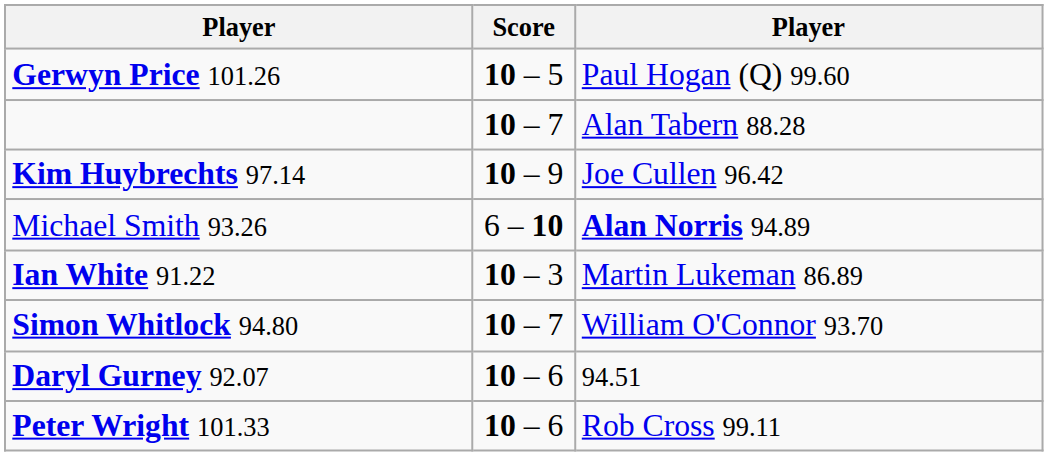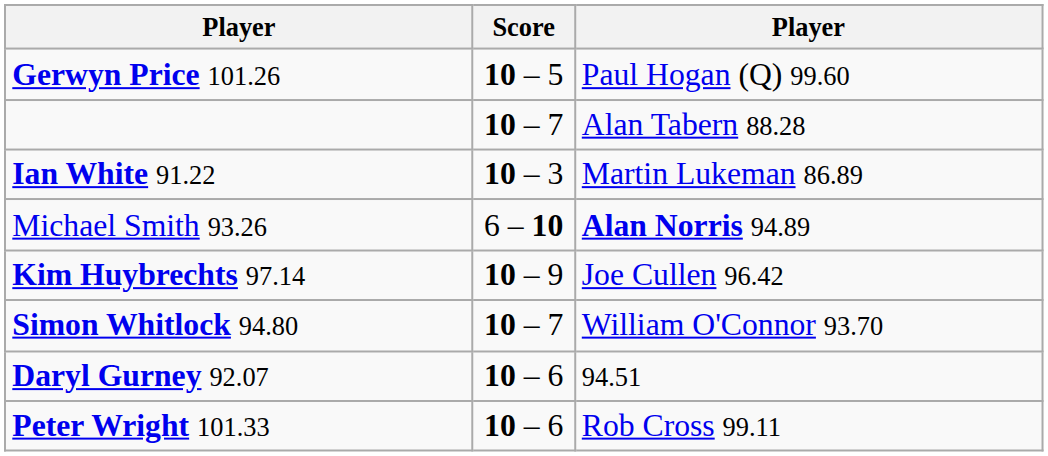 <table class="wikitable">
 <tr style="font-size:10pt;font-weight:bold">
 <th width="230">Player</th>
 <th width="45">Score</th>
 <th width="230">Player</th>
 </tr>
 <tr>
 <td> <strong><a href='#'>Gerwyn Price</a></strong> <small><span>101.26</span></small></td>
 <td align=center><strong>10</strong> – 5</td>
 <td> <a href='#'>Paul Hogan</a> (Q) <small><span>99.60</span></small></td>
 </tr>
 <tr>
 <td></td>
 <td align=center><strong>10</strong> – 7</td>
 <td> <a href='#'>Alan Tabern</a> <small><span>88.28</span></small></td>
 </tr>
 <tr>
-<td> <strong><a href='#'>Kim Huybrechts</a></strong> <small><span>97.14</span></small></td>
-<td align=center><strong>10</strong> – 9</td>
-<td> <a href='#'>Joe Cullen</a> <small><span>96.42</span></small></td>
+<td> <strong><a href='#'>Ian White</a></strong> <small><span>91.22</span></small></td>
+<td align=center><strong>10</strong> – 3</td>
+<td> <a href='#'>Martin Lukeman</a> <small><span>86.89</span></small></td>
 </tr>
 <tr>
 <td> <a href='#'>Michael Smith</a> <small><span>93.26</span></small></td>
 <td align=center>6 – <strong>10</strong></td>
 <td> <strong><a href='#'>Alan Norris</a></strong> <small><span>94.89</span></small></td>
 </tr>
 <tr>
-<td> <strong><a href='#'>Ian White</a></strong> <small><span>91.22</span></small></td>
-<td align=center><strong>10</strong> – 3</td>
-<td> <a href='#'>Martin Lukeman</a> <small><span>86.89</span></small></td>
+<td> <strong><a href='#'>Kim Huybrechts</a></strong> <small><span>97.14</span></small></td>
+<td align=center><strong>10</strong> – 9</td>
+<td> <a href='#'>Joe Cullen</a> <small><span>96.42</span></small></td>
 </tr>
 <tr>
 <td> <strong><a href='#'>Simon Whitlock</a></strong> <small><span>94.80</span></small></td>
 <td align=center><strong>10</strong> – 7</td>
 <td> <a href='#'>William O'Connor</a> <small><span>93.70</span></small></td>
 </tr>
 <tr>
 <td> <strong><a href='#'>Daryl Gurney</a></strong> <small><span>92.07</span></small></td>
 <td align=center><strong>10</strong> – 6</td>
 <td> <small><span>94.51</span></small></td>
 </tr>
 <tr>
 <td> <strong><a href='#'>Peter Wright</a></strong> <small><span>101.33</span></small></td>
 <td align=center><strong>10</strong> – 6</td>
 <td> <a href='#'>Rob Cross</a> <small><span>99.11</span></small></td>
 </tr>
 </table>
